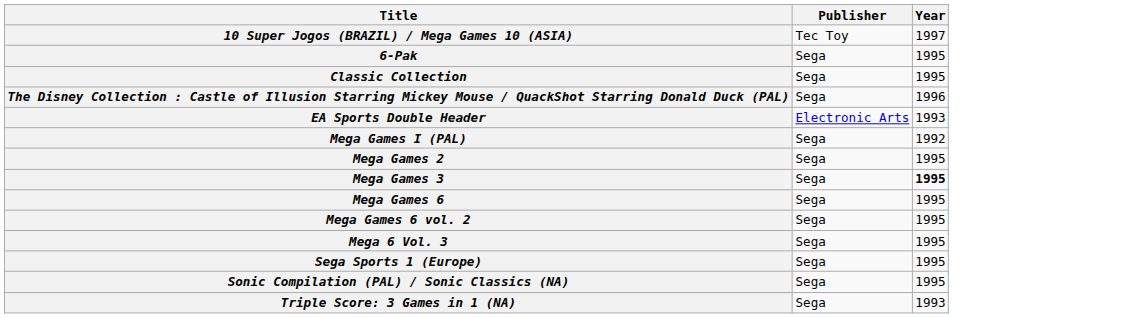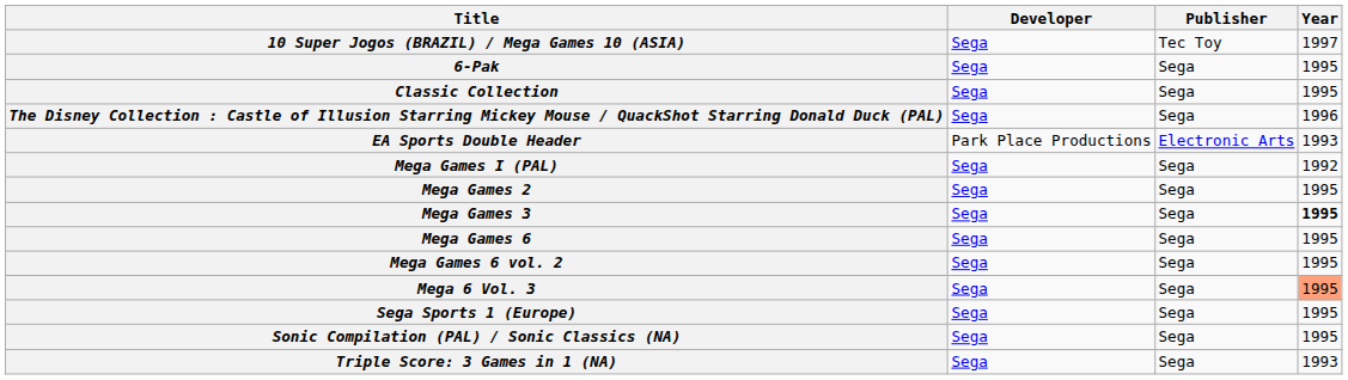 <table class="wikitable plainrowheaders sortable">
 <tr>
 <th scope="col">Title</th>
+<th scope="col">Developer</th>
 <th scope="col">Publisher</th>
 <th scope="col">Year</th>
 </tr>
 <tr>
 <th scope="row"><em>10 Super Jogos (BRAZIL) / Mega Games 10 (ASIA)</em></th>
+<td><a href='#'>Sega</a></td>
 <td>Tec Toy</td>
 <td>1997</td>
 </tr>
 <tr>
 <th scope="row"><em>6-Pak</em></th>
+<td><a href='#'>Sega</a></td>
 <td>Sega</td>
 <td>1995</td>
 </tr>
 <tr>
 <th scope="row"><em>Classic Collection</em></th>
+<td><a href='#'>Sega</a></td>
 <td>Sega</td>
 <td>1995</td>
 </tr>
 <tr>
 <th scope="row" data-sort-value="disney collection: castle of illusion"><em>The Disney Collection : Castle of Illusion Starring Mickey Mouse / QuackShot Starring Donald Duck (PAL)</em></th>
+<td><a href='#'>Sega</a></td>
 <td>Sega</td>
 <td>1996</td>
 </tr>
 <tr>
 <th scope="row"><em>EA Sports Double Header</em></th>
+<td>Park Place Productions</td>
 <td><a href='#'>Electronic Arts</a></td>
 <td>1993</td>
 </tr>
 <tr>
 <th scope="row"><em>Mega Games I (PAL)</em></th>
+<td><a href='#'>Sega</a></td>
 <td>Sega</td>
 <td>1992</td>
 </tr>
 <tr>
 <th scope="row"><em>Mega Games 2</em></th>
+<td><a href='#'>Sega</a></td>
 <td>Sega</td>
 <td>1995</td>
 </tr>
 <tr>
 <th scope="row"><em>Mega Games 3</em></th>
+<td><a href='#'>Sega</a></td>
 <td>Sega</td>
 <td><strong>1995</strong></td>
 </tr>
 <tr>
 <th scope="row"><em>Mega Games 6</em></th>
+<td><a href='#'>Sega</a></td>
 <td>Sega</td>
 <td>1995</td>
 </tr>
 <tr>
 <th scope="row"><em>Mega Games 6 vol. 2</em></th>
+<td><a href='#'>Sega</a></td>
 <td>Sega</td>
 <td>1995</td>
 </tr>
 <tr>
 <th scope="row"><em>Mega 6 Vol. 3</em></th>
+<td><a href='#'>Sega</a></td>
 <td>Sega</td>
-<td>1995</td>
+<td style="background: lightsalmon;">1995</td>
 </tr>
 <tr>
 <th scope="row"><em>Sega Sports 1 (Europe)</em></th>
+<td><a href='#'>Sega</a></td>
 <td>Sega</td>
 <td>1995</td>
 </tr>
 <tr>
 <th scope="row"><em>Sonic Compilation (PAL) / Sonic Classics (NA)</em></th>
+<td><a href='#'>Sega</a></td>
 <td>Sega</td>
 <td>1995</td>
 </tr>
 <tr>
 <th scope="row"><em>Triple Score: 3 Games in 1 (NA)</em></th>
+<td><a href='#'>Sega</a></td>
 <td>Sega</td>
 <td>1993</td>
 </tr>
 </table>
